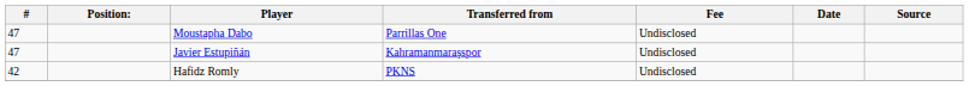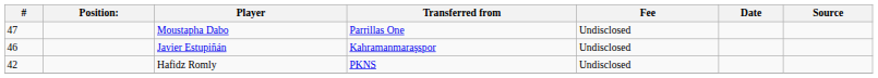 <table class="wikitable sortable" style="width:100%; text-align:center; font-size:95%; text-align:left;">
 <tr>
 <th><strong>#</strong></th>
 <th><strong>Position:</strong></th>
 <th><strong>Player</strong></th>
 <th><strong>Transferred from</strong></th>
 <th><strong>Fee</strong></th>
 <th><strong>Date</strong></th>
 <th><strong>Source</strong></th>
 </tr>
 <tr>
 <td>47</td>
 <td></td>
 <td> <a href='#'>Moustapha Dabo</a></td>
 <td> <a href='#'>Parrillas One</a></td>
 <td>Undisclosed</td>
 <td></td>
 <td></td>
 </tr>
 <tr>
-<td>47</td>
+<td>46</td>
 <td></td>
 <td> <a href='#'>Javier Estupiñán</a></td>
 <td> <a href='#'>Kahramanmaraşspor</a></td>
 <td>Undisclosed</td>
 <td></td>
 <td></td>
 </tr>
 <tr>
 <td>42</td>
 <td></td>
 <td> Hafidz Romly</td>
 <td> <a href='#'>PKNS</a></td>
 <td>Undisclosed</td>
 <td></td>
 <td></td>
 </tr>
 <tr>
 </tr>
 </table>
